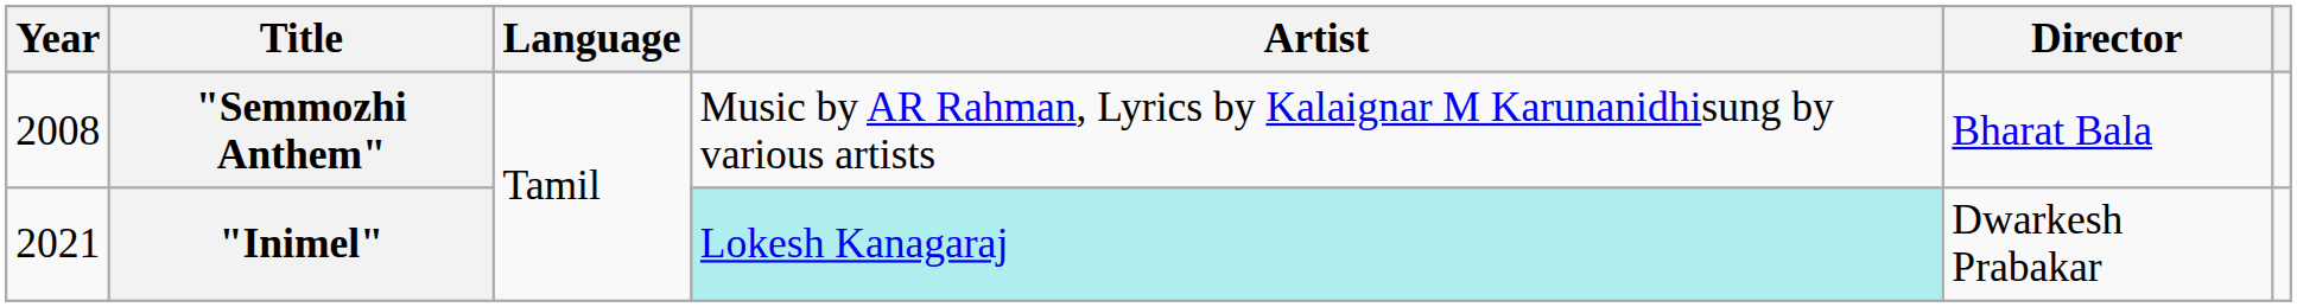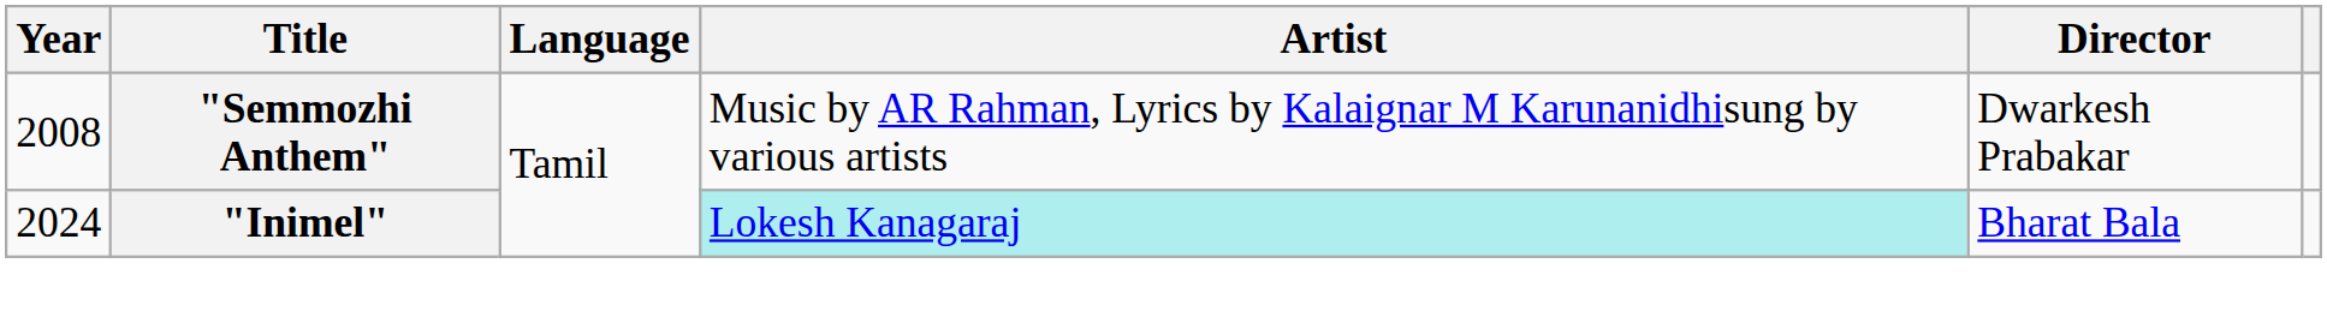 <table class="wikitable plainrowheaders sortable">
 <tr>
 <th scope="col">Year</th>
 <th scope="col">Title</th>
 <th>Language</th>
 <th scope="col">Artist</th>
 <th scope="col">Director</th>
 <th scope="col" class="unsortable"></th>
 </tr>
 <tr>
 <td>2008</td>
 <th scope="row">"Semmozhi Anthem"</th>
 <td rowspan="2">Tamil</td>
 <td>Music by <a href='#'>AR Rahman</a>, Lyrics by <a href='#'>Kalaignar M Karunanidhi</a>sung by various artists</td>
+<td>Dwarkesh Prabakar</td>
+<td></td>
+</tr>
+<tr>
+<td>2024</td>
+<th scope="row">"Inimel"</th>
+<td style="background: paleturquoise;"><a href='#'>Lokesh Kanagaraj</a></td>
 <td><a href='#'>Bharat Bala</a></td>
 <td></td>
 </tr>
-<tr>
-<td>2021</td>
-<th scope="row">"Inimel"</th>
-<td style="background: paleturquoise;"><a href='#'>Lokesh Kanagaraj</a></td>
-<td>Dwarkesh Prabakar</td>
-<td></td>
-</tr>
 </table>
